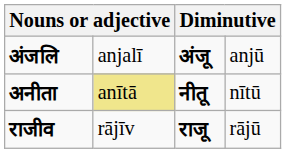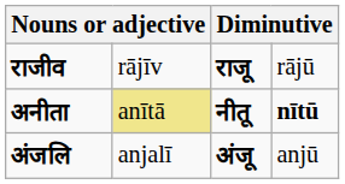 <table class="wikitable">
 <tr>
 <th colspan="2">Nouns or adjective</th>
 <th colspan="2">Diminutive</th>
+</tr>
+<tr>
+<td><strong>राजीव</strong></td>
+<td>rājīv</td>
+<td><strong>राजू</strong></td>
+<td>rājū</td>
+</tr>
+<tr>
+<td><strong>अनीता</strong></td>
+<td style="background: khaki;">anītā</td>
+<td><strong>नीतू</strong></td>
+<td><strong>nītū</strong></td>
 </tr>
 <tr>
 <td><strong>अंजलि</strong></td>
 <td>anjalī</td>
 <td><strong>अंजू</strong></td>
 <td>anjū</td>
 </tr>
-<tr>
-<td><strong>अनीता</strong></td>
-<td style="background: khaki;">anītā</td>
-<td><strong>नीतू</strong></td>
-<td>nītū</td>
-</tr>
-<tr>
-<td><strong>राजीव</strong></td>
-<td>rājīv</td>
-<td><strong>राजू</strong></td>
-<td>rājū</td>
-</tr>
 </table>
